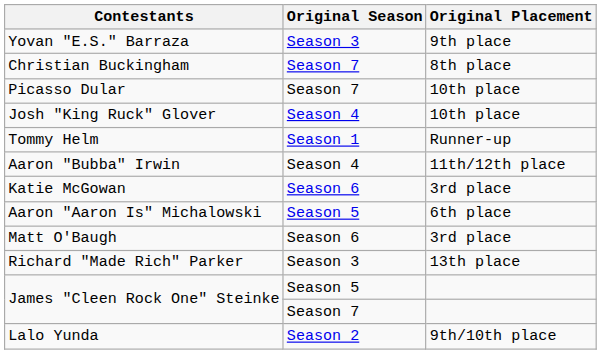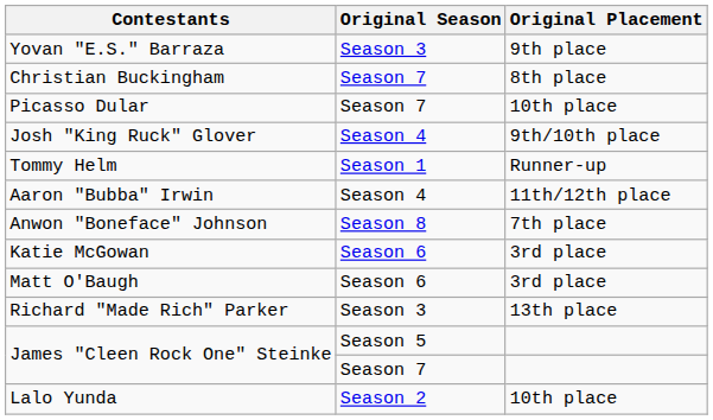 <table class="wikitable">
 <tr>
 <th>Contestants</th>
 <th>Original Season</th>
 <th>Original Placement</th>
 </tr>
 <tr>
 <td>Yovan "E.S." Barraza</td>
 <td><a href='#'>Season 3</a></td>
 <td>9th place</td>
 </tr>
 <tr>
 <td>Christian Buckingham</td>
 <td><a href='#'>Season 7</a></td>
 <td>8th place</td>
 </tr>
 <tr>
 <td>Picasso Dular</td>
 <td>Season 7</td>
 <td>10th place</td>
 </tr>
 <tr>
 <td>Josh "King Ruck" Glover</td>
 <td><a href='#'>Season 4</a></td>
-<td>10th place</td>
+<td>9th/10th place</td>
 </tr>
 <tr>
 <td>Tommy Helm</td>
 <td><a href='#'>Season 1</a></td>
 <td>Runner-up</td>
 </tr>
 <tr>
 <td>Aaron "Bubba" Irwin</td>
 <td>Season 4</td>
 <td>11th/12th place</td>
 </tr>
 <tr>
+<td>Anwon "Boneface" Johnson</td>
+<td><a href='#'>Season 8</a></td>
+<td>7th place</td>
+</tr>
+<tr>
 <td>Katie McGowan</td>
 <td><a href='#'>Season 6</a></td>
 <td>3rd place</td>
-</tr>
-<tr>
-<td>Aaron "Aaron Is" Michalowski</td>
-<td><a href='#'>Season 5</a></td>
-<td>6th place</td>
 </tr>
 <tr>
 <td>Matt O'Baugh</td>
 <td>Season 6</td>
 <td>3rd place</td>
 </tr>
 <tr>
 <td>Richard "Made Rich" Parker</td>
 <td>Season 3</td>
 <td>13th place</td>
 </tr>
 <tr>
 <td rowspan="2">James "Cleen Rock One" Steinke</td>
 <td>Season 5</td>
 <td></td>
 </tr>
 <tr>
 <td>Season 7</td>
 <td></td>
 </tr>
 <tr>
 <td>Lalo Yunda</td>
 <td><a href='#'>Season 2</a></td>
-<td>9th/10th place</td>
+<td>10th place</td>
 </tr>
 </table>
